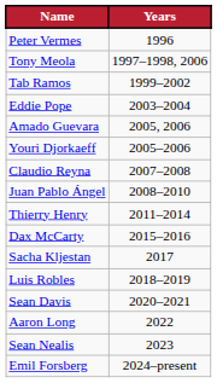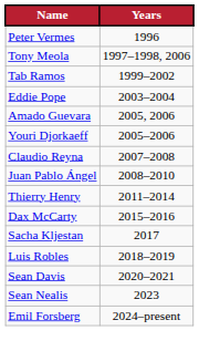 <table class="wikitable sortable" style="text-align:center;">
 <tr>
 <th style="background:#B91F31; color:#FFFFFF; border:2px solid #000000;" scope="col">Name</th>
 <th style="background:#B91F31; color:#FFFFFF; border:2px solid #000000;" scope="col">Years</th>
 </tr>
 <tr>
 <td align="left"> <a href='#'>Peter Vermes</a></td>
 <td>1996</td>
 </tr>
 <tr>
 <td align="left"> <a href='#'>Tony Meola</a></td>
 <td>1997–1998, 2006</td>
 </tr>
 <tr>
 <td align="left"> <a href='#'>Tab Ramos</a></td>
 <td>1999–2002</td>
 </tr>
 <tr>
 <td align="left"> <a href='#'>Eddie Pope</a></td>
 <td>2003–2004</td>
 </tr>
 <tr>
 <td align="left"> <a href='#'>Amado Guevara</a></td>
 <td>2005, 2006</td>
 </tr>
 <tr>
 <td align="left"> <a href='#'>Youri Djorkaeff</a></td>
 <td>2005–2006</td>
 </tr>
 <tr>
 <td align="left"> <a href='#'>Claudio Reyna</a></td>
 <td>2007–2008</td>
 </tr>
 <tr>
 <td align="left"> <a href='#'>Juan Pablo Ángel</a></td>
 <td>2008–2010</td>
 </tr>
 <tr>
 <td align="left"> <a href='#'>Thierry Henry</a></td>
 <td>2011–2014</td>
 </tr>
 <tr>
 <td align="left"> <a href='#'>Dax McCarty</a></td>
 <td>2015–2016</td>
 </tr>
 <tr>
 <td align="left"> <a href='#'>Sacha Kljestan</a></td>
 <td>2017</td>
 </tr>
 <tr>
 <td align="left"> <a href='#'>Luis Robles</a></td>
 <td>2018–2019</td>
 </tr>
 <tr>
 <td align="left"> <a href='#'>Sean Davis</a></td>
 <td>2020–2021</td>
 </tr>
 <tr>
-<td align="left"> <a href='#'>Aaron Long</a></td>
-<td>2022</td>
-</tr>
-<tr>
 <td align="left"> <a href='#'>Sean Nealis</a></td>
 <td>2023</td>
 </tr>
 <tr>
 <td align="left"> <a href='#'>Emil Forsberg</a></td>
 <td>2024–present</td>
 </tr>
 </table>
